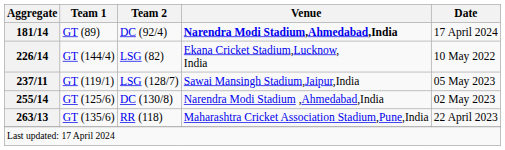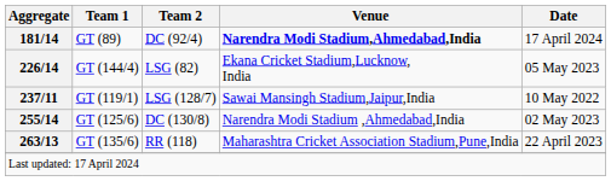 <table class="wikitable">
 <tr>
 <th><strong>Aggregate</strong></th>
 <th><strong>Team 1</strong></th>
 <th><strong>Team 2</strong></th>
 <th><strong>Venue</strong></th>
 <th><strong>Date</strong></th>
 </tr>
 <tr>
 <th>181/14</th>
 <td><a href='#'>GT</a> (89)</td>
 <td><a href='#'>DC</a> (92/4)</td>
 <td><strong><a href='#'>Narendra Modi Stadium</a>,<a href='#'>Ahmedabad</a>,India</strong></td>
 <td>17 April 2024</td>
 </tr>
 <tr>
 <th>226/14</th>
 <td><a href='#'>GT</a> (144/4)</td>
 <td><a href='#'>LSG</a> (82)</td>
 <td><a href='#'>Ekana Cricket Stadium</a>,<a href='#'>Lucknow</a>,<br>India</td>
-<td>10 May 2022</td>
+<td>05 May 2023</td>
 </tr>
 <tr>
 <th>237/11</th>
 <td><a href='#'>GT</a> (119/1)</td>
 <td><a href='#'>LSG</a> (128/7)</td>
 <td><a href='#'>Sawai Mansingh Stadium</a>,<a href='#'>Jaipur</a>,India</td>
-<td>05 May 2023</td>
+<td>10 May 2022</td>
 </tr>
 <tr>
 <th>255/14</th>
 <td><a href='#'>GT</a> (125/6)</td>
 <td><a href='#'>DC</a> (130/8)</td>
 <td><a href='#'>Narendra Modi Stadium</a> ,<a href='#'>Ahmedabad</a>,India</td>
 <td>02 May 2023</td>
 </tr>
 <tr>
 <th>263/13</th>
 <td><a href='#'>GT</a> (135/6)</td>
 <td><a href='#'>RR</a> (118)</td>
 <td><a href='#'>Maharashtra Cricket Association Stadium</a>,<a href='#'>Pune</a>,India</td>
 <td>22 April 2023</td>
 </tr>
 <tr>
 </tr>
 <tr class=sortbottom>
 <td colspan="5"><small>Last updated: 17 April 2024</small></td>
 </tr>
 </table>
